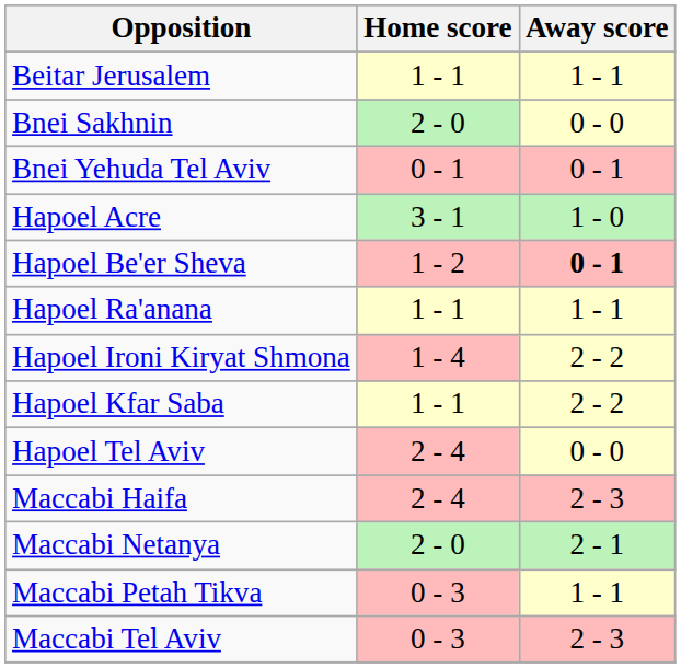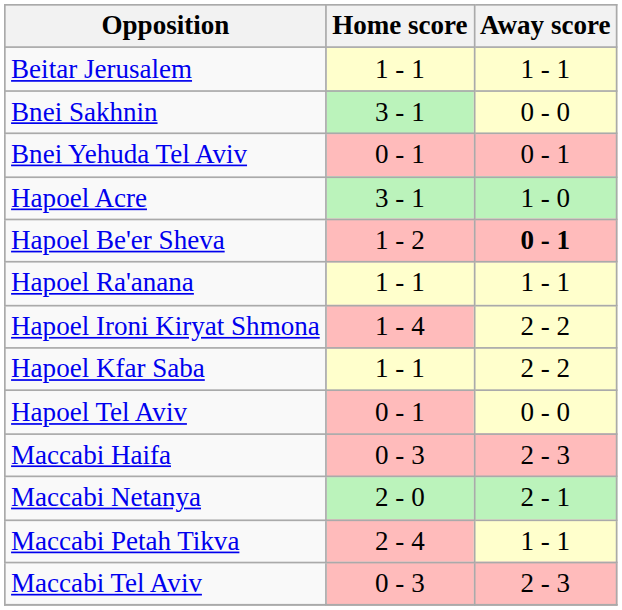 <table class="wikitable" style="text-align: center;">
 <tr>
 <th>Opposition</th>
 <th>Home score</th>
 <th>Away score</th>
 </tr>
 <tr>
 <td align="left"><a href='#'>Beitar Jerusalem</a></td>
 <td bgcolor=#FFFFCC>1 - 1</td>
 <td bgcolor=#FFFFCC>1 - 1</td>
 </tr>
 <tr>
 <td align="left"><a href='#'>Bnei Sakhnin</a></td>
-<td bgcolor=#BBF3BB>2 - 0</td>
+<td bgcolor=#BBF3BB>3 - 1</td>
 <td bgcolor=#FFFFCC>0 - 0</td>
 </tr>
 <tr>
 <td align="left"><a href='#'>Bnei Yehuda Tel Aviv</a></td>
 <td bgcolor=#FFBBBB>0 - 1</td>
 <td bgcolor=#FFBBBB>0 - 1</td>
 </tr>
 <tr>
 <td align="left"><a href='#'>Hapoel Acre</a></td>
 <td bgcolor=#BBF3BB>3 - 1</td>
 <td bgcolor=#BBF3BB>1 - 0</td>
 </tr>
 <tr>
 <td align="left"><a href='#'>Hapoel Be'er Sheva</a></td>
 <td bgcolor=#FFBBBB>1 - 2</td>
 <td bgcolor=#FFBBBB><strong>0 - 1</strong></td>
 </tr>
 <tr>
 <td align="left"><a href='#'>Hapoel Ra'anana</a></td>
 <td bgcolor=#FFFFCC>1 - 1</td>
 <td bgcolor=#FFFFCC>1 - 1</td>
 </tr>
 <tr>
 <td align="left"><a href='#'>Hapoel Ironi Kiryat Shmona</a></td>
 <td bgcolor=#FFBBBB>1 - 4</td>
 <td bgcolor=#FFFFCC>2 - 2</td>
 </tr>
 <tr>
 <td align="left"><a href='#'>Hapoel Kfar Saba</a></td>
 <td bgcolor=#FFFFCC>1 - 1</td>
 <td bgcolor=#FFFFCC>2 - 2</td>
 </tr>
 <tr>
 <td align="left"><a href='#'>Hapoel Tel Aviv</a></td>
-<td bgcolor=#FFBBBB>2 - 4</td>
+<td bgcolor=#FFBBBB>0 - 1</td>
 <td bgcolor=#FFFFCC>0 - 0</td>
 </tr>
 <tr>
 <td align="left"><a href='#'>Maccabi Haifa</a></td>
-<td bgcolor=#FFBBBB>2 - 4</td>
+<td bgcolor=#FFBBBB>0 - 3</td>
 <td bgcolor=#FFBBBB>2 - 3</td>
 </tr>
 <tr>
 <td align="left"><a href='#'>Maccabi Netanya</a></td>
 <td bgcolor=#BBF3BB>2 - 0</td>
 <td bgcolor=#BBF3BB>2 - 1</td>
 </tr>
 <tr>
 <td align="left"><a href='#'>Maccabi Petah Tikva</a></td>
-<td bgcolor=#FFBBBB>0 - 3</td>
+<td bgcolor=#FFBBBB>2 - 4</td>
 <td bgcolor=#FFFFCC>1 - 1</td>
 </tr>
 <tr>
 <td align="left"><a href='#'>Maccabi Tel Aviv</a></td>
 <td bgcolor=#FFBBBB>0 - 3</td>
 <td bgcolor=#FFBBBB>2 - 3</td>
 </tr>
 <tr>
 </tr>
 </table>
